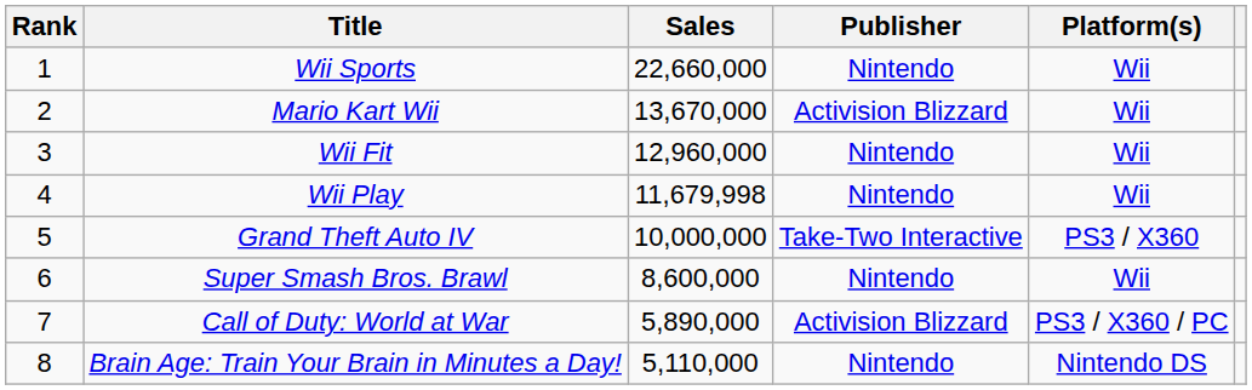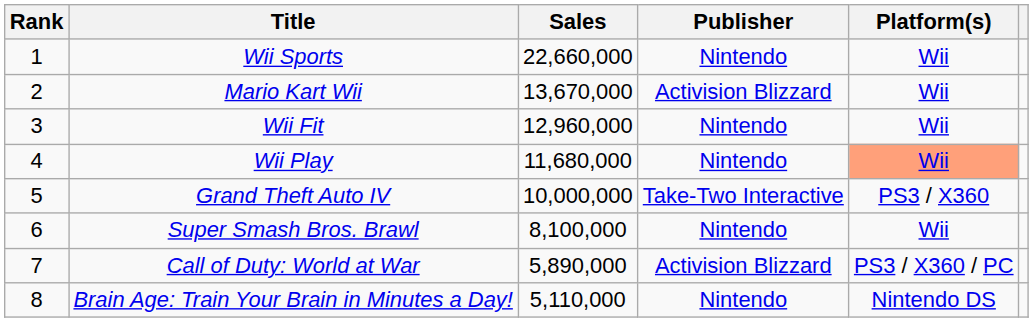 <table class="wikitable sortable" style="text-align:center">
 <tr>
 <th>Rank</th>
 <th>Title</th>
 <th>Sales</th>
 <th>Publisher</th>
 <th>Platform(s)</th>
 <th class="unsortable"></th>
 </tr>
 <tr>
 <td>1</td>
 <td><em><a href='#'>Wii Sports</a></em></td>
 <td>22,660,000</td>
 <td><a href='#'>Nintendo</a></td>
 <td><a href='#'>Wii</a></td>
 <td></td>
 </tr>
 <tr>
 <td>2</td>
 <td><em><a href='#'>Mario Kart Wii</a></em></td>
 <td>13,670,000</td>
 <td><a href='#'>Activision Blizzard</a></td>
 <td><a href='#'>Wii</a></td>
 <td></td>
 </tr>
 <tr>
 <td>3</td>
 <td><em><a href='#'>Wii Fit</a></em></td>
 <td>12,960,000</td>
 <td><a href='#'>Nintendo</a></td>
 <td><a href='#'>Wii</a></td>
 <td></td>
 </tr>
 <tr>
 <td>4</td>
 <td><em><a href='#'>Wii Play</a></em></td>
-<td>11,679,998</td>
+<td>11,680,000</td>
 <td><a href='#'>Nintendo</a></td>
-<td><a href='#'>Wii</a></td>
+<td style="background: lightsalmon;"><a href='#'>Wii</a></td>
 <td></td>
 </tr>
 <tr>
 <td>5</td>
 <td><em><a href='#'>Grand Theft Auto IV</a></em></td>
 <td>10,000,000</td>
 <td><a href='#'>Take-Two Interactive</a></td>
 <td><a href='#'>PS3</a> / <a href='#'>X360</a></td>
 <td></td>
 </tr>
 <tr>
 <td>6</td>
 <td><em><a href='#'>Super Smash Bros. Brawl</a></em></td>
-<td>8,600,000</td>
+<td>8,100,000</td>
 <td><a href='#'>Nintendo</a></td>
 <td><a href='#'>Wii</a></td>
 <td></td>
 </tr>
 <tr>
 <td>7</td>
 <td><em><a href='#'>Call of Duty: World at War</a></em></td>
 <td>5,890,000</td>
 <td><a href='#'>Activision Blizzard</a></td>
 <td><a href='#'>PS3</a> / <a href='#'>X360</a> / <a href='#'>PC</a></td>
 <td></td>
 </tr>
 <tr>
 <td>8</td>
 <td><em><a href='#'>Brain Age: Train Your Brain in Minutes a Day!</a></em></td>
 <td>5,110,000</td>
 <td><a href='#'>Nintendo</a></td>
 <td><a href='#'>Nintendo DS</a></td>
 <td></td>
 </tr>
 </table>
